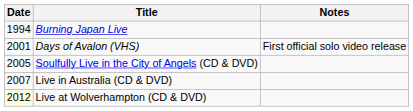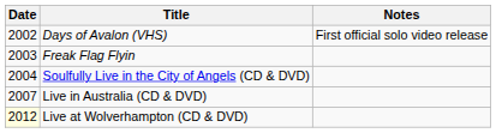 <table class="wikitable">
 <tr>
 <th>Date</th>
 <th>Title</th>
 <th>Notes</th>
 </tr>
 <tr>
-<td>1994</td>
-<td><em><a href='#'>Burning Japan Live</a></em></td>
-<td></td>
-</tr>
-<tr>
-<td>2001</td>
+<td>2002</td>
 <td><em>Days of Avalon (VHS)</em></td>
 <td>First official solo video release</td>
 </tr>
 <tr>
-<td>2005</td>
+<td>2003</td>
+<td><em>Freak Flag Flyin<strong></td>
+<td></td>
+</tr>
+<tr>
+<td>2004</td>
 <td></em><a href='#'>Soulfully Live in the City of Angels</a> (CD & DVD)<em></td>
 <td></td>
 </tr>
 <tr>
 <td>2007</td>
 <td></em>Live in Australia (CD & DVD)<em></td>
 <td></td>
 </tr>
 <tr>
 <td style="background: lightyellow;">2012</td>
 <td></em>Live at Wolverhampton<em> </em>(CD & DVD)<em></td>
 <td></td>
 </tr>
 </table>
